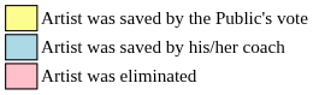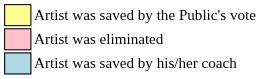 <table class="toccolours" style="font-size: 90%; white-space: nowrap;">
 <tr>
 <td style="background:#fdfc8f; border:1px solid black;">      </td>
 <td>Artist was saved by the Public's vote</td>
 </tr>
 <tr>
+<td style="background:pink; border:1px solid black;">      </td>
+<td>Artist was eliminated</td>
+</tr>
+<tr>
 <td style="background:lightblue; border:1px solid black;">      </td>
 <td>Artist was saved by his/her coach</td>
 </tr>
-<tr>
-<td style="background:pink; border:1px solid black;">      </td>
-<td>Artist was eliminated</td>
-</tr>
 </table>
